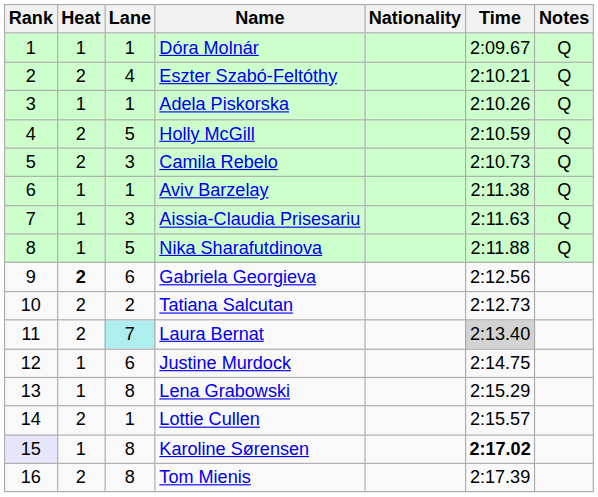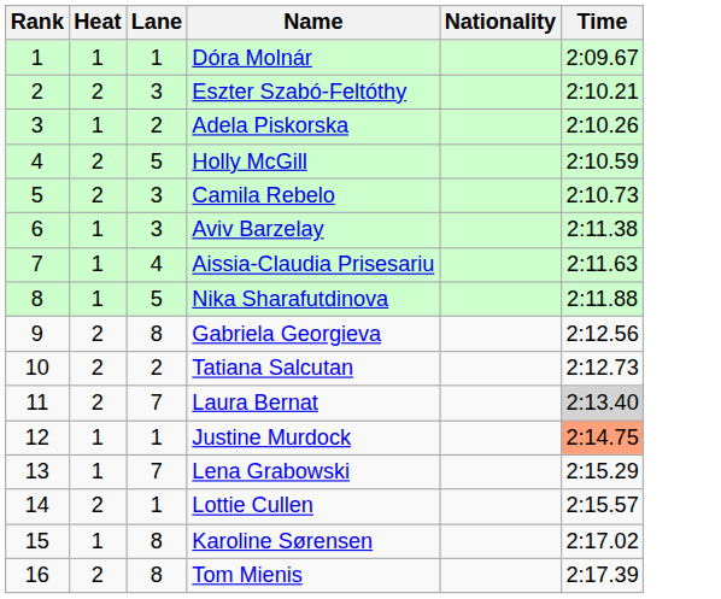 <table class="wikitable sortable" style="text-align:center">
 <tr>
 <th>Rank</th>
 <th>Heat</th>
 <th>Lane</th>
 <th>Name</th>
 <th>Nationality</th>
 <th>Time</th>
-<th>Notes</th>
 </tr>
 <tr bgcolor=ccffcc>
 <td>1</td>
 <td>1</td>
 <td>1</td>
 <td align=left><a href='#'>Dóra Molnár</a></td>
 <td align=left></td>
 <td>2:09.67</td>
-<td>Q</td>
 </tr>
 <tr bgcolor=ccffcc>
 <td>2</td>
 <td>2</td>
-<td>4</td>
+<td>3</td>
 <td align=left><a href='#'>Eszter Szabó-Feltóthy</a></td>
 <td align=left></td>
 <td>2:10.21</td>
-<td>Q</td>
 </tr>
 <tr bgcolor=ccffcc>
 <td>3</td>
 <td>1</td>
-<td>1</td>
+<td>2</td>
 <td align=left><a href='#'>Adela Piskorska</a></td>
 <td align=left></td>
 <td>2:10.26</td>
-<td>Q</td>
 </tr>
 <tr bgcolor=ccffcc>
 <td>4</td>
 <td>2</td>
 <td>5</td>
 <td align=left><a href='#'>Holly McGill</a></td>
 <td align=left></td>
 <td>2:10.59</td>
-<td>Q</td>
 </tr>
 <tr bgcolor=ccffcc>
 <td>5</td>
 <td>2</td>
 <td>3</td>
 <td align=left><a href='#'>Camila Rebelo</a></td>
 <td align=left></td>
 <td>2:10.73</td>
-<td>Q</td>
 </tr>
 <tr bgcolor=ccffcc>
 <td>6</td>
 <td>1</td>
-<td>1</td>
+<td>3</td>
 <td align=left><a href='#'>Aviv Barzelay</a></td>
 <td align=left></td>
 <td>2:11.38</td>
-<td>Q</td>
 </tr>
 <tr bgcolor=ccffcc>
 <td>7</td>
 <td>1</td>
-<td>3</td>
+<td>4</td>
 <td align=left><a href='#'>Aissia-Claudia Prisesariu</a></td>
 <td align=left></td>
 <td>2:11.63</td>
-<td>Q</td>
 </tr>
 <tr bgcolor=ccffcc>
 <td>8</td>
 <td>1</td>
 <td>5</td>
 <td align=left><a href='#'>Nika Sharafutdinova</a></td>
 <td align=left></td>
 <td>2:11.88</td>
-<td>Q</td>
 </tr>
 <tr>
 <td>9</td>
-<td><strong>2</strong></td>
-<td>6</td>
+<td>2</td>
+<td>8</td>
 <td align=left><a href='#'>Gabriela Georgieva</a></td>
 <td align=left></td>
 <td>2:12.56</td>
-<td></td>
 </tr>
 <tr>
 <td>10</td>
 <td>2</td>
 <td>2</td>
 <td align=left><a href='#'>Tatiana Salcutan</a></td>
 <td align=left></td>
 <td>2:12.73</td>
-<td></td>
 </tr>
 <tr>
 <td>11</td>
 <td>2</td>
-<td style="background: paleturquoise;">7</td>
+<td>7</td>
 <td align=left><a href='#'>Laura Bernat</a></td>
 <td align=left></td>
 <td style="background: lightgrey;">2:13.40</td>
-<td></td>
 </tr>
 <tr>
 <td>12</td>
 <td>1</td>
-<td>6</td>
+<td>1</td>
 <td align=left><a href='#'>Justine Murdock</a></td>
 <td align=left></td>
-<td>2:14.75</td>
-<td></td>
+<td style="background: lightsalmon;">2:14.75</td>
 </tr>
 <tr>
 <td>13</td>
 <td>1</td>
-<td>8</td>
+<td>7</td>
 <td align=left><a href='#'>Lena Grabowski</a></td>
 <td align=left></td>
 <td>2:15.29</td>
-<td></td>
 </tr>
 <tr>
 <td>14</td>
 <td>2</td>
 <td>1</td>
 <td align=left><a href='#'>Lottie Cullen</a></td>
 <td align=left></td>
 <td>2:15.57</td>
-<td></td>
 </tr>
 <tr>
-<td style="background: lavender;">15</td>
+<td>15</td>
 <td>1</td>
 <td>8</td>
 <td align=left><a href='#'>Karoline Sørensen</a></td>
 <td align=left></td>
-<td><strong>2:17.02</strong></td>
-<td></td>
+<td>2:17.02</td>
 </tr>
 <tr>
 <td>16</td>
 <td>2</td>
 <td>8</td>
 <td align=left><a href='#'>Tom Mienis</a></td>
 <td align=left></td>
 <td>2:17.39</td>
-<td></td>
 </tr>
 </table>
